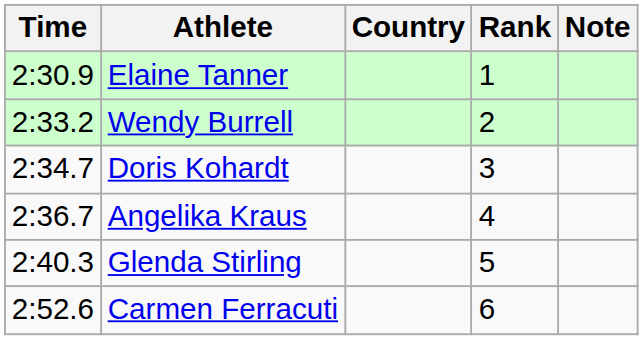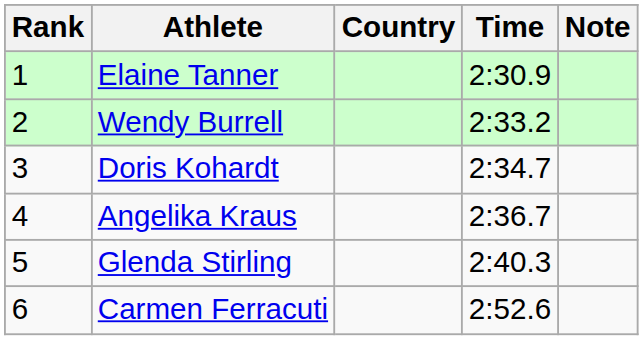 <table class="wikitable sortable">
 <tr>
-<th>Time</th>
+<th>Rank</th>
 <th>Athlete</th>
 <th>Country</th>
-<th>Rank</th>
+<th>Time</th>
 <th>Note</th>
 </tr>
 <tr bgcolor=#CCFFCC>
-<td>2:30.9</td>
+<td>1</td>
 <td><a href='#'>Elaine Tanner</a></td>
 <td></td>
-<td>1</td>
+<td>2:30.9</td>
 <td></td>
 </tr>
 <tr bgcolor=#CCFFCC>
-<td>2:33.2</td>
+<td>2</td>
 <td><a href='#'>Wendy Burrell</a></td>
 <td></td>
-<td>2</td>
+<td>2:33.2</td>
 <td></td>
 </tr>
 <tr>
-<td>2:34.7</td>
+<td>3</td>
 <td><a href='#'>Doris Kohardt</a></td>
 <td></td>
-<td>3</td>
+<td>2:34.7</td>
 <td></td>
 </tr>
 <tr>
-<td>2:36.7</td>
+<td>4</td>
 <td><a href='#'>Angelika Kraus</a></td>
 <td></td>
-<td>4</td>
+<td>2:36.7</td>
 <td></td>
 </tr>
 <tr>
-<td>2:40.3</td>
+<td>5</td>
 <td><a href='#'>Glenda Stirling</a></td>
 <td></td>
-<td>5</td>
+<td>2:40.3</td>
 <td></td>
 </tr>
 <tr>
-<td>2:52.6</td>
+<td>6</td>
 <td><a href='#'>Carmen Ferracuti</a></td>
 <td></td>
-<td>6</td>
+<td>2:52.6</td>
 <td></td>
 </tr>
 </table>
